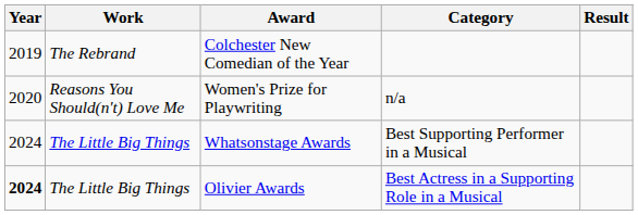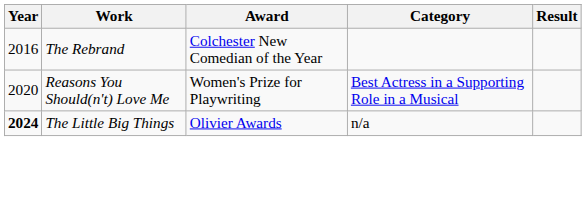 <table class="wikitable sortable">
 <tr>
 <th>Year</th>
 <th>Work</th>
 <th>Award</th>
 <th>Category</th>
 <th>Result</th>
 </tr>
 <tr>
-<td>2019</td>
+<td>2016</td>
 <td><em>The Rebrand</em></td>
 <td><a href='#'>Colchester</a> New Comedian of the Year</td>
 <td></td>
 <td></td>
 </tr>
 <tr>
 <td>2020</td>
 <td><em>Reasons You Should(n't) Love Me</em></td>
 <td>Women's Prize for Playwriting</td>
-<td>n/a</td>
-<td></td>
-</tr>
-<tr>
-<td>2024</td>
-<td><a href='#'><em>The Little Big Things</em></a></td>
-<td><a href='#'>Whatsonstage Awards</a></td>
-<td>Best Supporting Performer in a Musical</td>
+<td><a href='#'>Best Actress in a Supporting Role in a Musical</a></td>
 <td></td>
 </tr>
 <tr>
 <td><strong>2024</strong></td>
 <td><em>The Little Big Things</em></td>
 <td><a href='#'>Olivier Awards</a></td>
-<td><a href='#'>Best Actress in a Supporting Role in a Musical</a></td>
+<td>n/a</td>
 <td></td>
 </tr>
 </table>
